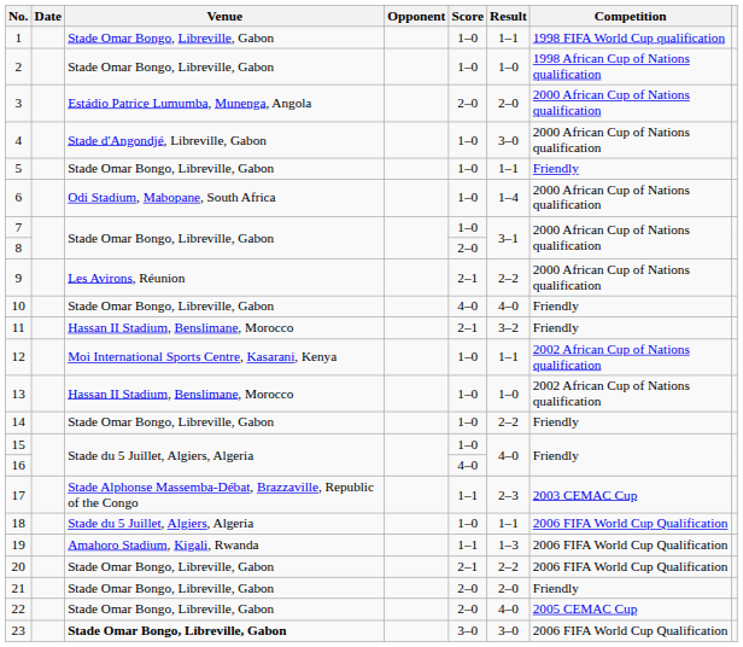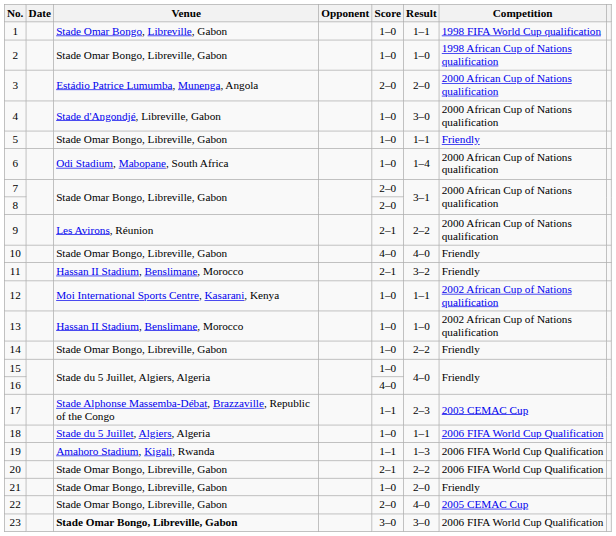 <table class="wikitable sortable">
 <tr>
 <th scope="col">No.</th>
 <th scope="col">Date</th>
 <th scope="col">Venue</th>
 <th scope="col">Opponent</th>
 <th scope="col">Score</th>
 <th scope="col">Result</th>
 <th scope="col">Competition</th>
 <th scope="col" class="unsortable"></th>
 </tr>
 <tr>
 <td style="text-align:center">1</td>
 <td></td>
 <td><a href='#'>Stade Omar Bongo</a>, <a href='#'>Libreville</a>, Gabon</td>
 <td></td>
 <td style="text-align:center">1–0</td>
 <td style="text-align:center">1–1</td>
 <td><a href='#'>1998 FIFA World Cup qualification</a></td>
 <td></td>
 </tr>
 <tr>
 <td style="text-align:center">2</td>
 <td></td>
 <td>Stade Omar Bongo, Libreville, Gabon</td>
 <td></td>
 <td style="text-align:center">1–0</td>
 <td style="text-align:center">1–0</td>
 <td><a href='#'>1998 African Cup of Nations qualification</a></td>
 <td></td>
 </tr>
 <tr>
 <td style="text-align:center">3</td>
 <td></td>
 <td><a href='#'>Estádio Patrice Lumumba</a>, <a href='#'>Munenga</a>, Angola</td>
 <td></td>
 <td style="text-align:center">2–0</td>
 <td style="text-align:center">2–0</td>
 <td><a href='#'>2000 African Cup of Nations qualification</a></td>
 <td></td>
 </tr>
 <tr>
 <td style="text-align:center">4</td>
 <td></td>
 <td><a href='#'>Stade d'Angondjé</a>, Libreville, Gabon</td>
 <td></td>
 <td style="text-align:center">1–0</td>
 <td style="text-align:center">3–0</td>
 <td>2000 African Cup of Nations qualification</td>
 <td></td>
 </tr>
 <tr>
 <td style="text-align:center">5</td>
 <td></td>
 <td>Stade Omar Bongo, Libreville, Gabon</td>
 <td></td>
 <td style="text-align:center">1–0</td>
 <td style="text-align:center">1–1</td>
 <td><a href='#'>Friendly</a></td>
 <td></td>
 </tr>
 <tr>
 <td style="text-align:center">6</td>
 <td></td>
 <td><a href='#'>Odi Stadium</a>, <a href='#'>Mabopane</a>, South Africa</td>
 <td></td>
 <td style="text-align:center">1–0</td>
 <td style="text-align:center">1–4</td>
 <td>2000 African Cup of Nations qualification</td>
 <td></td>
 </tr>
 <tr>
 <td style="text-align:center">7</td>
 <td rowspan="2"></td>
 <td rowspan="2">Stade Omar Bongo, Libreville, Gabon</td>
 <td rowspan="2"></td>
-<td style="text-align:center">1–0</td>
+<td style="text-align:center">2–0</td>
 <td rowspan="2" style="text-align:center">3–1</td>
 <td rowspan="2">2000 African Cup of Nations qualification</td>
 <td rowspan="2"></td>
 </tr>
 <tr>
 <td style="text-align:center">8</td>
 <td style="text-align:center">2–0</td>
 </tr>
 <tr>
 <td style="text-align:center">9</td>
 <td></td>
 <td><a href='#'>Les Avirons</a>, Réunion</td>
 <td></td>
 <td style="text-align:center">2–1</td>
 <td style="text-align:center">2–2</td>
 <td>2000 African Cup of Nations qualification</td>
 <td></td>
 </tr>
 <tr>
 <td style="text-align:center">10</td>
 <td></td>
 <td>Stade Omar Bongo, Libreville, Gabon</td>
 <td></td>
 <td style="text-align:center">4–0</td>
 <td style="text-align:center">4–0</td>
 <td>Friendly</td>
 <td></td>
 </tr>
 <tr>
 <td style="text-align:center">11</td>
 <td></td>
 <td><a href='#'>Hassan II Stadium</a>, <a href='#'>Benslimane</a>, Morocco</td>
 <td></td>
 <td style="text-align:center">2–1</td>
 <td style="text-align:center">3–2</td>
 <td>Friendly</td>
 <td></td>
 </tr>
 <tr>
 <td style="text-align:center">12</td>
 <td></td>
 <td><a href='#'>Moi International Sports Centre</a>, <a href='#'>Kasarani</a>, Kenya</td>
 <td></td>
 <td style="text-align:center">1–0</td>
 <td style="text-align:center">1–1</td>
 <td><a href='#'>2002 African Cup of Nations qualification</a></td>
 <td></td>
 </tr>
 <tr>
 <td style="text-align:center">13</td>
 <td></td>
 <td><a href='#'>Hassan II Stadium</a>, <a href='#'>Benslimane</a>, Morocco</td>
 <td></td>
 <td style="text-align:center">1–0</td>
 <td style="text-align:center">1–0</td>
 <td>2002 African Cup of Nations qualification</td>
 <td></td>
 </tr>
 <tr>
 <td style="text-align:center">14</td>
 <td></td>
 <td>Stade Omar Bongo, Libreville, Gabon</td>
 <td></td>
 <td style="text-align:center">1–0</td>
 <td style="text-align:center">2–2</td>
 <td>Friendly</td>
 <td></td>
 </tr>
 <tr>
 <td style="text-align:center">15</td>
 <td rowspan="2"></td>
 <td rowspan="2">Stade du 5 Juillet, Algiers, Algeria</td>
 <td rowspan="2"></td>
 <td style="text-align:center">1–0</td>
 <td rowspan="2" style="text-align:center">4–0</td>
 <td rowspan="2">Friendly</td>
 <td rowspan="2"></td>
 </tr>
 <tr>
 <td style="text-align:center">16</td>
 <td style="text-align:center">4–0</td>
 </tr>
 <tr>
 <td style="text-align:center">17</td>
 <td></td>
 <td><a href='#'>Stade Alphonse Massemba-Débat</a>, <a href='#'>Brazzaville</a>, Republic of the Congo</td>
 <td></td>
 <td style="text-align:center">1–1</td>
 <td style="text-align:center">2–3</td>
 <td><a href='#'>2003 CEMAC Cup</a></td>
 <td></td>
 </tr>
 <tr>
 <td style="text-align:center">18</td>
 <td></td>
 <td><a href='#'>Stade du 5 Juillet</a>, <a href='#'>Algiers</a>, Algeria</td>
 <td></td>
 <td style="text-align:center">1–0</td>
 <td style="text-align:center">1–1</td>
 <td><a href='#'>2006 FIFA World Cup Qualification</a></td>
 <td></td>
 </tr>
 <tr>
 <td style="text-align:center">19</td>
 <td></td>
 <td><a href='#'>Amahoro Stadium</a>, <a href='#'>Kigali</a>, Rwanda</td>
 <td></td>
 <td style="text-align:center">1–1</td>
 <td style="text-align:center">1–3</td>
 <td>2006 FIFA World Cup Qualification</td>
 <td></td>
 </tr>
 <tr>
 <td style="text-align:center">20</td>
 <td></td>
 <td>Stade Omar Bongo, Libreville, Gabon</td>
 <td></td>
 <td style="text-align:center">2–1</td>
 <td style="text-align:center">2–2</td>
 <td>2006 FIFA World Cup Qualification</td>
 <td></td>
 </tr>
 <tr>
 <td style="text-align:center">21</td>
 <td></td>
 <td>Stade Omar Bongo, Libreville, Gabon</td>
 <td></td>
-<td style="text-align:center">2–0</td>
+<td style="text-align:center">1–0</td>
 <td style="text-align:center">2–0</td>
 <td>Friendly</td>
 <td></td>
 </tr>
 <tr>
 <td style="text-align:center">22</td>
 <td></td>
 <td>Stade Omar Bongo, Libreville, Gabon</td>
 <td></td>
 <td style="text-align:center">2–0</td>
 <td style="text-align:center">4–0</td>
 <td><a href='#'>2005 CEMAC Cup</a></td>
 <td></td>
 </tr>
 <tr>
 <td style="text-align:center">23</td>
 <td></td>
 <td><strong>Stade Omar Bongo, Libreville, Gabon</strong></td>
 <td></td>
 <td style="text-align:center">3–0</td>
 <td style="text-align:center">3–0</td>
 <td>2006 FIFA World Cup Qualification</td>
 <td></td>
 </tr>
 </table>
